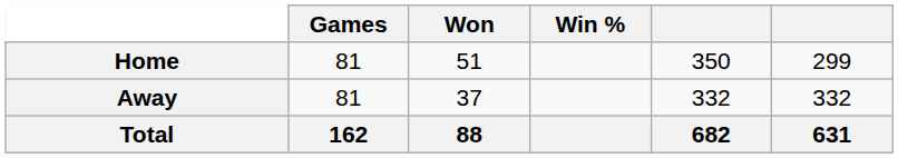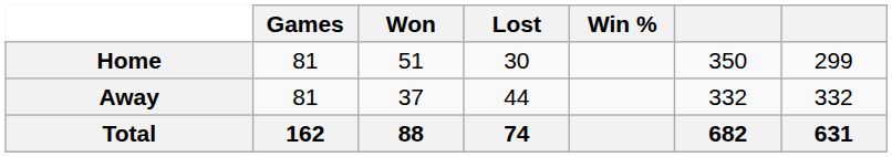 <table class="wikitable" style="font-size:95%; text-align:center; width:38em; border:0;margin:0.5em auto;">
 <tr>
 <td width="28%" style="background:#fff;border:0;"></td>
 <th width="12%">Games</th>
 <th width="12%">Won</th>
+<th width="12%">Lost</th>
 <th width="12%">Win %</th>
 <th width="12%"></th>
 <th width="12%"></th>
 </tr>
 <tr>
 <th>Home</th>
 <td>81</td>
 <td>51</td>
+<td>30</td>
 <td></td>
 <td>350</td>
 <td>299</td>
 </tr>
 <tr>
 <th>Away</th>
 <td>81</td>
 <td>37</td>
+<td>44</td>
 <td></td>
 <td>332</td>
 <td>332</td>
 </tr>
 <tr>
 <th>Total</th>
 <th>162</th>
 <th>88</th>
+<th>74</th>
 <th></th>
 <th>682</th>
 <th>631</th>
 </tr>
 </table>
